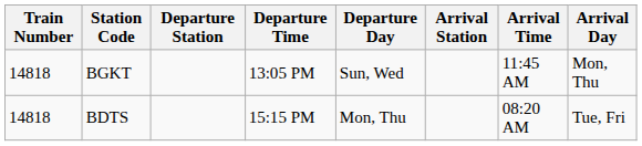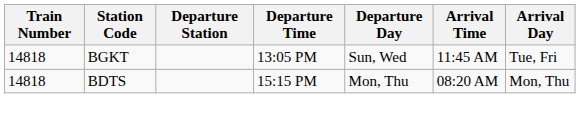 <table class="wikitable">
 <tr>
 <th>Train Number</th>
 <th>Station Code</th>
 <th>Departure Station</th>
 <th>Departure Time</th>
 <th>Departure Day</th>
-<th>Arrival Station</th>
 <th>Arrival Time</th>
 <th>Arrival Day</th>
 </tr>
 <tr>
 <td>14818</td>
 <td>BGKT</td>
 <td></td>
 <td>13:05 PM</td>
 <td>Sun, Wed</td>
-<td></td>
 <td>11:45 AM</td>
-<td>Mon, Thu</td>
+<td>Tue, Fri</td>
 </tr>
 <tr>
 <td>14818</td>
 <td>BDTS</td>
 <td></td>
 <td>15:15 PM</td>
 <td>Mon, Thu</td>
-<td></td>
 <td>08:20 AM</td>
-<td>Tue, Fri</td>
+<td>Mon, Thu</td>
 </tr>
 </table>
